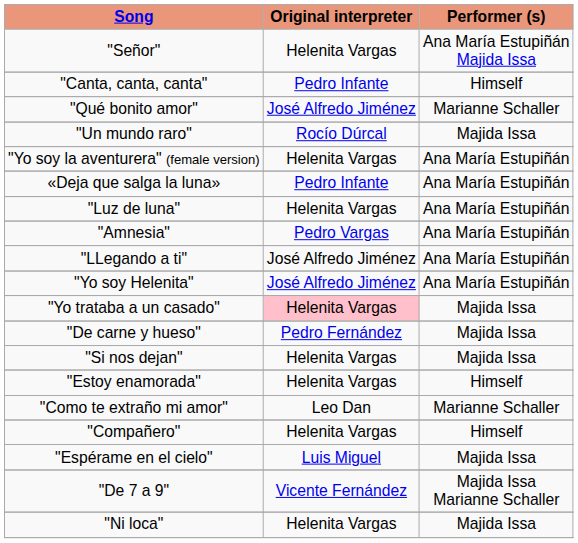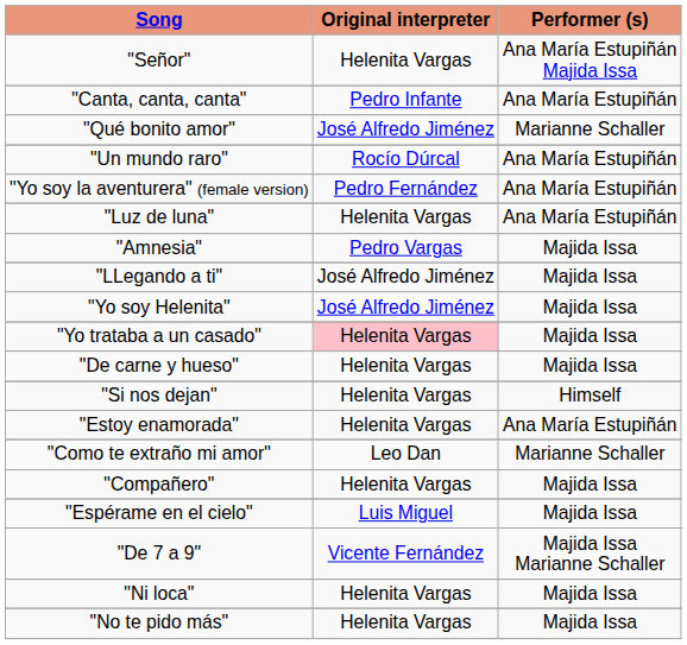 <table class="sortable wikitable">
 <tr>
 <th style="background-color: DarkSalmon"><a href='#'>Song</a></th>
 <th style="background-color: DarkSalmon">Original interpreter</th>
 <th style="background-color: DarkSalmon">Performer (s)</th>
 </tr>
 <tr style="text-align: center;">
 <td>"Señor"</td>
 <td>Helenita Vargas</td>
 <td>Ana María Estupiñán<br><a href='#'>Majida Issa</a></td>
 </tr>
 <tr>
 </tr>
 <tr style="text-align: center;">
 <td>"Canta, canta, canta"</td>
 <td><a href='#'>Pedro Infante</a></td>
-<td>Himself</td>
+<td>Ana María Estupiñán</td>
 </tr>
 <tr>
 </tr>
 <tr style="text-align: center;">
 <td>"Qué bonito amor"</td>
 <td><a href='#'>José Alfredo Jiménez</a></td>
 <td>Marianne Schaller</td>
 </tr>
 <tr>
 </tr>
 <tr style="text-align: center;">
 <td>"Un mundo raro"</td>
 <td><a href='#'>Rocío Dúrcal</a></td>
-<td>Majida Issa</td>
+<td>Ana María Estupiñán</td>
 </tr>
 <tr>
 </tr>
 <tr style="text-align: center;">
 <td>"Yo soy la aventurera" <small>(female version)</small></td>
-<td>Helenita Vargas</td>
+<td><a href='#'>Pedro Fernández</a></td>
 <td>Ana María Estupiñán</td>
 </tr>
 <tr>
-</tr>
-<tr style="text-align: center;">
-<td>«Deja que salga la luna»</td>
-<td><a href='#'>Pedro Infante</a></td>
-<td>Ana María Estupiñán</td>
 </tr>
 <tr>
 </tr>
 <tr style="text-align: center;">
 <td>"Luz de luna"</td>
 <td>Helenita Vargas</td>
 <td>Ana María Estupiñán</td>
 </tr>
 <tr>
 </tr>
 <tr style="text-align: center;">
 <td>"Amnesia"</td>
 <td><a href='#'>Pedro Vargas</a></td>
-<td>Ana María Estupiñán</td>
+<td>Majida Issa</td>
 </tr>
 <tr>
 </tr>
 <tr style="text-align: center;">
 <td>"LLegando a ti"</td>
 <td>José Alfredo Jiménez</td>
-<td>Ana María Estupiñán</td>
+<td>Majida Issa</td>
 </tr>
 <tr>
 </tr>
 <tr style="text-align: center;">
 <td>"Yo soy Helenita"</td>
 <td><a href='#'>José Alfredo Jiménez</a></td>
-<td>Ana María Estupiñán</td>
+<td>Majida Issa</td>
 </tr>
 <tr>
 </tr>
 <tr style="text-align: center;">
 <td>"Yo trataba a un casado"</td>
 <td style="background: pink;">Helenita Vargas</td>
 <td>Majida Issa</td>
 </tr>
 <tr>
 </tr>
 <tr style="text-align: center;">
 <td>"De carne y hueso"</td>
-<td><a href='#'>Pedro Fernández</a></td>
+<td>Helenita Vargas</td>
 <td>Majida Issa</td>
 </tr>
 <tr>
 </tr>
 <tr style="text-align: center;">
 <td>"Si nos dejan"</td>
 <td>Helenita Vargas</td>
-<td>Majida Issa</td>
+<td>Himself</td>
 </tr>
 <tr>
 </tr>
 <tr style="text-align: center;">
 <td>"Estoy enamorada"</td>
 <td>Helenita Vargas</td>
-<td>Himself</td>
+<td>Ana María Estupiñán</td>
 </tr>
 <tr>
 </tr>
 <tr style="text-align: center;">
 <td>"Como te extraño mi amor"</td>
 <td>Leo Dan</td>
 <td>Marianne Schaller</td>
 </tr>
 <tr>
 </tr>
 <tr style="text-align: center;">
 <td>"Compañero"</td>
 <td>Helenita Vargas</td>
-<td>Himself</td>
+<td>Majida Issa</td>
 </tr>
 <tr>
 </tr>
 <tr style="text-align: center;">
 <td>"Espérame en el cielo"</td>
 <td><a href='#'>Luis Miguel</a></td>
 <td>Majida Issa</td>
 </tr>
 <tr>
 </tr>
 <tr style="text-align: center;">
 <td>"De 7 a 9"</td>
 <td><a href='#'>Vicente Fernández</a></td>
 <td>Majida Issa<br>Marianne Schaller</td>
 </tr>
 <tr>
 </tr>
 <tr style="text-align: center;">
 <td>"Ni loca"</td>
 <td>Helenita Vargas</td>
 <td>Majida Issa</td>
 </tr>
 <tr>
 </tr>
+<tr style="text-align: center;">
+<td>"No te pido más"</td>
+<td>Helenita Vargas</td>
+<td>Majida Issa</td>
+</tr>
 <tr>
 </tr>
 </table>
